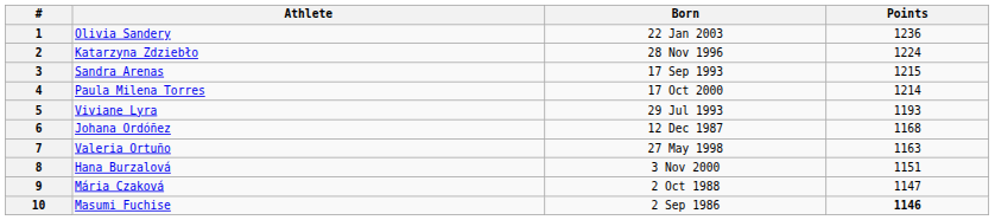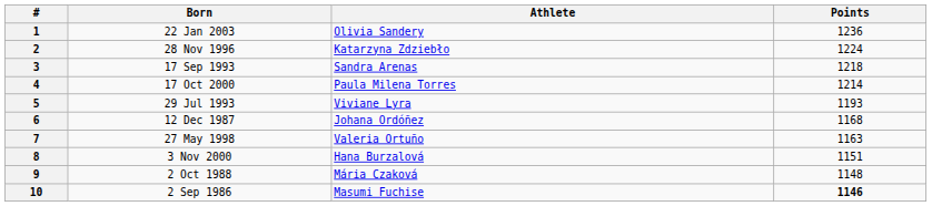 <table class="wikitable" width=80% style="font-size:90%; text-align:center;">
 <tr>
 <th>#</th>
+<th>Born</th>
 <th>Athlete</th>
-<th>Born</th>
 <th>Points</th>
 </tr>
 <tr>
 <th>1</th>
+<td>22 Jan 2003</td>
 <td align=left> <a href='#'>Olivia Sandery</a></td>
-<td>22 Jan 2003</td>
 <td>1236</td>
 </tr>
 <tr>
 <th>2</th>
+<td>28 Nov 1996</td>
 <td align=left> <a href='#'>Katarzyna Zdziebło</a></td>
-<td>28 Nov 1996</td>
 <td>1224</td>
 </tr>
 <tr>
 <th>3</th>
+<td>17 Sep 1993</td>
 <td align=left> <a href='#'>Sandra Arenas</a></td>
-<td>17 Sep 1993</td>
-<td>1215</td>
+<td>1218</td>
 </tr>
 <tr>
 <th>4</th>
+<td>17 Oct 2000</td>
 <td align=left> <a href='#'>Paula Milena Torres</a></td>
-<td>17 Oct 2000</td>
 <td>1214</td>
 </tr>
 <tr>
 <th>5</th>
+<td>29 Jul 1993</td>
 <td align=left> <a href='#'>Viviane Lyra</a></td>
-<td>29 Jul 1993</td>
 <td>1193</td>
 </tr>
 <tr>
 <th>6</th>
+<td>12 Dec 1987</td>
 <td align=left> <a href='#'>Johana Ordóñez</a></td>
-<td>12 Dec 1987</td>
 <td>1168</td>
 </tr>
 <tr>
 <th>7</th>
+<td>27 May 1998</td>
 <td align=left> <a href='#'>Valeria Ortuño</a></td>
-<td>27 May 1998</td>
 <td>1163</td>
 </tr>
 <tr>
 <th>8</th>
+<td>3 Nov 2000</td>
 <td align=left> <a href='#'>Hana Burzalová</a></td>
-<td>3 Nov 2000</td>
 <td>1151</td>
 </tr>
 <tr>
 <th>9</th>
+<td>2 Oct 1988</td>
 <td align=left> <a href='#'>Mária Czaková</a></td>
-<td>2 Oct 1988</td>
-<td>1147</td>
+<td>1148</td>
 </tr>
 <tr>
 <th>10</th>
+<td>2 Sep 1986</td>
 <td align=left> <a href='#'>Masumi Fuchise</a></td>
-<td>2 Sep 1986</td>
 <td><strong>1146</strong></td>
 </tr>
 </table>
